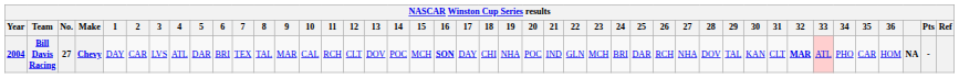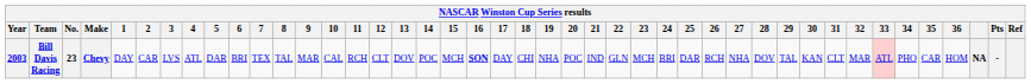 <table class="wikitable" style="text-align:center; font-size:75%">
 <tr>
 <th colspan=45><a href='#'>NASCAR</a> <a href='#'>Winston Cup Series</a> results</th>
 </tr>
 <tr>
 <th>Year</th>
 <th>Team</th>
 <th>No.</th>
 <th>Make</th>
 <th>1</th>
 <th>2</th>
 <th>3</th>
 <th>4</th>
 <th>5</th>
 <th>6</th>
 <th>7</th>
 <th>8</th>
 <th>9</th>
 <th>10</th>
 <th>11</th>
 <th>12</th>
 <th>13</th>
 <th>14</th>
 <th>15</th>
 <th>16</th>
 <th>17</th>
 <th>18</th>
 <th>19</th>
 <th>20</th>
 <th>21</th>
 <th>22</th>
 <th>23</th>
 <th>24</th>
 <th>25</th>
 <th>26</th>
 <th>27</th>
 <th>28</th>
 <th>29</th>
 <th>30</th>
 <th>31</th>
 <th>32</th>
 <th>33</th>
 <th>34</th>
 <th>35</th>
 <th>36</th>
 <th></th>
 <th>Pts</th>
 <th>Ref</th>
 </tr>
 <tr>
-<th><a href='#'>2004</a></th>
+<th><a href='#'>2003</a></th>
 <th><a href='#'>Bill Davis Racing</a></th>
-<th>27</th>
+<th>23</th>
 <th><a href='#'>Chevy</a></th>
 <td><a href='#'>DAY</a></td>
 <td><a href='#'>CAR</a></td>
 <td><a href='#'>LVS</a></td>
 <td><a href='#'>ATL</a></td>
 <td><a href='#'>DAR</a></td>
 <td><a href='#'>BRI</a></td>
 <td><a href='#'>TEX</a></td>
 <td><a href='#'>TAL</a></td>
 <td><a href='#'>MAR</a></td>
 <td><a href='#'>CAL</a></td>
 <td><a href='#'>RCH</a></td>
 <td><a href='#'>CLT</a></td>
 <td><a href='#'>DOV</a></td>
 <td><a href='#'>POC</a></td>
 <td><a href='#'>MCH</a></td>
 <td><strong><a href='#'>SON</a></strong></td>
 <td><a href='#'>DAY</a></td>
 <td><a href='#'>CHI</a></td>
 <td><a href='#'>NHA</a></td>
 <td><a href='#'>POC</a></td>
 <td><a href='#'>IND</a></td>
 <td><a href='#'>GLN</a></td>
 <td><a href='#'>MCH</a></td>
 <td><a href='#'>BRI</a></td>
 <td><a href='#'>DAR</a></td>
 <td><a href='#'>RCH</a></td>
 <td><a href='#'>NHA</a></td>
 <td><a href='#'>DOV</a></td>
 <td><a href='#'>TAL</a></td>
 <td><a href='#'>KAN</a></td>
 <td><a href='#'>CLT</a></td>
-<td><strong><a href='#'>MAR</a></strong></td>
+<td><a href='#'>MAR</a></td>
 <td style="background:#FFCFCF;"><a href='#'>ATL</a><br></td>
 <td><a href='#'>PHO</a></td>
 <td><a href='#'>CAR</a></td>
 <td><a href='#'>HOM</a></td>
 <th>NA</th>
 <th>-</th>
 <th></th>
 </tr>
 </table>
